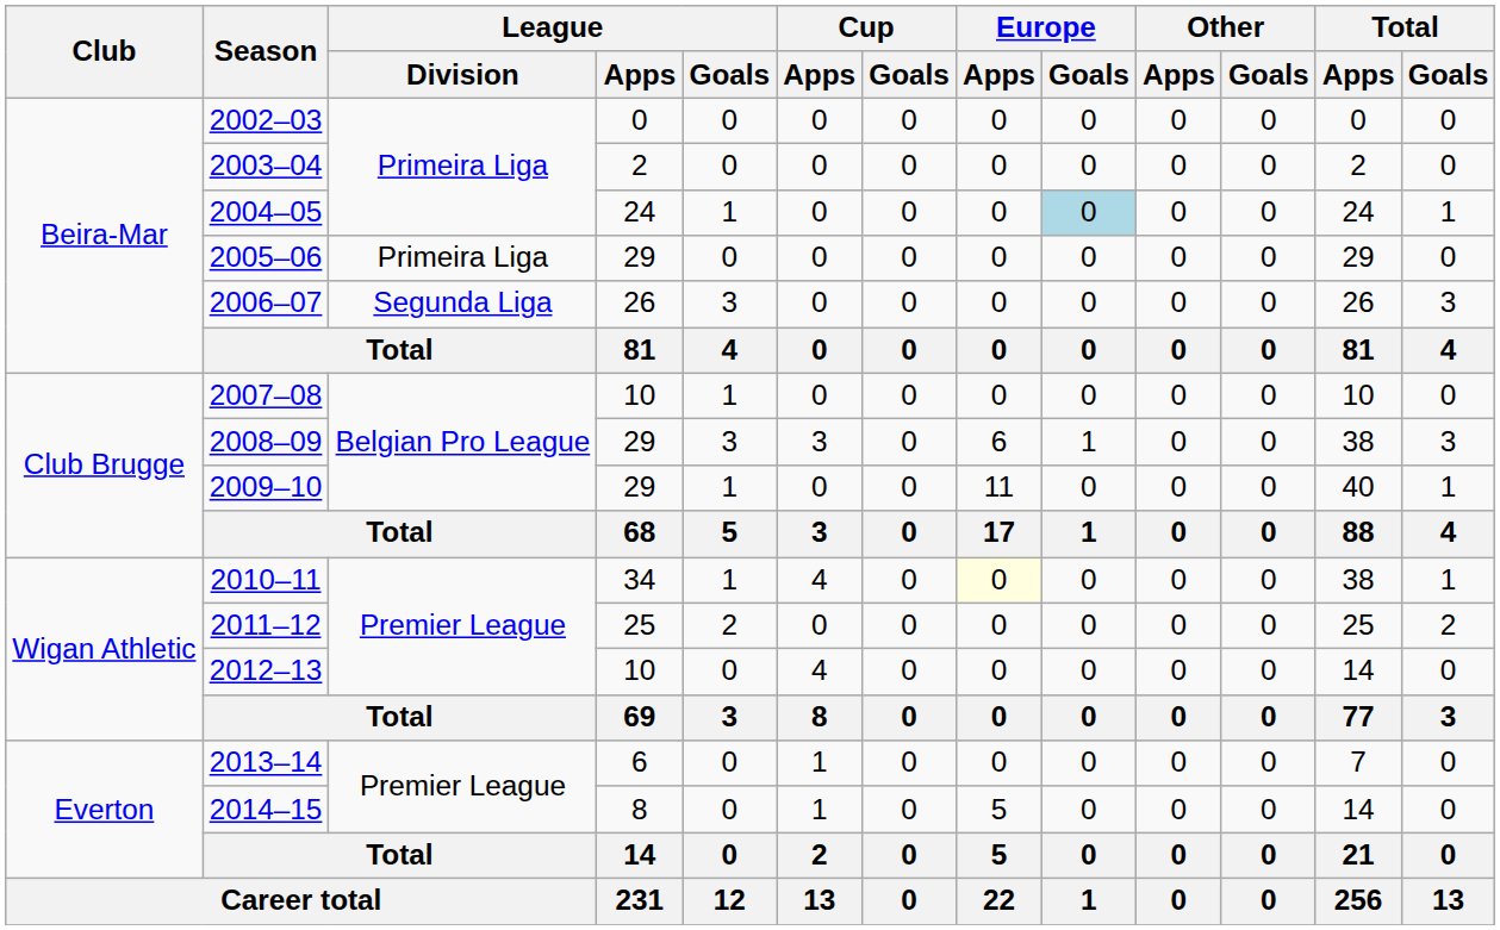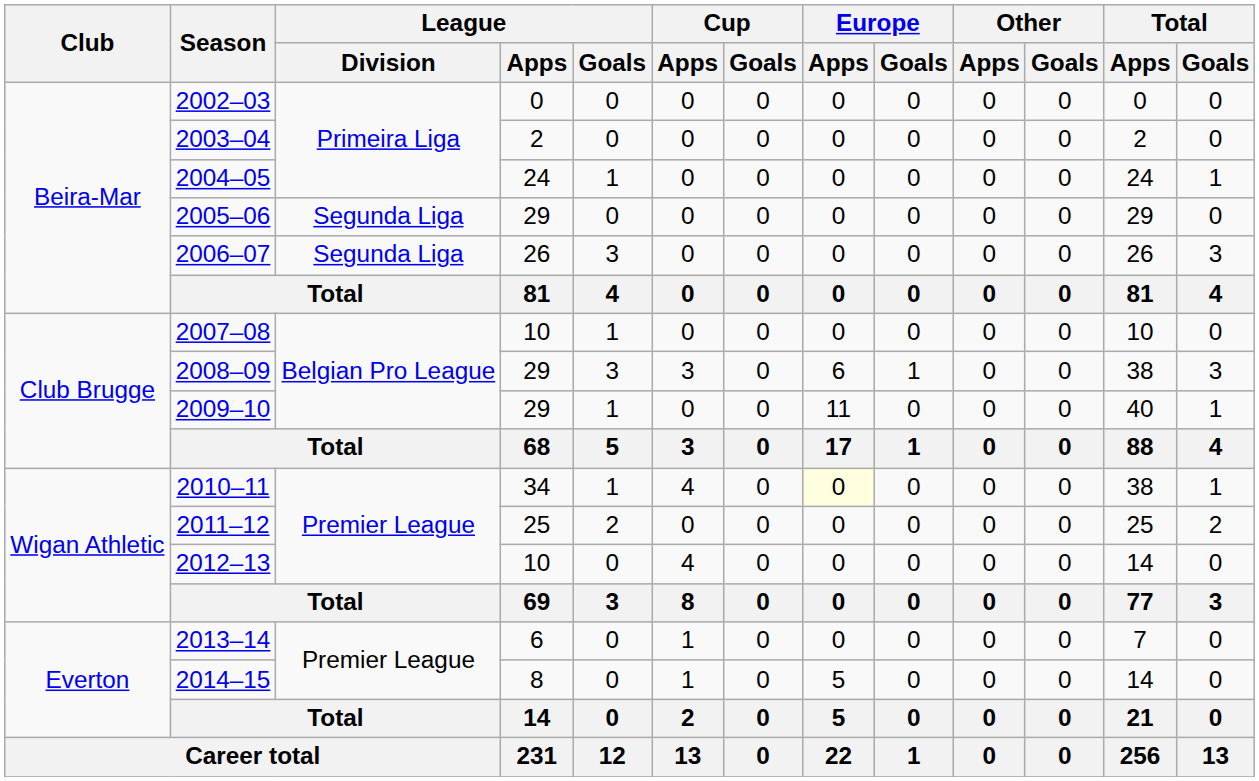 <table class="wikitable" style="text-align:center">
 <tr>
 <th rowspan="2">Club</th>
 <th rowspan="2">Season</th>
 <th colspan="3">League</th>
 <th colspan="2">Cup</th>
 <th colspan="2"><a href='#'>Europe</a></th>
 <th colspan="2">Other</th>
 <th colspan="2">Total</th>
 </tr>
 <tr>
 <th>Division</th>
 <th>Apps</th>
 <th>Goals</th>
 <th>Apps</th>
 <th>Goals</th>
 <th>Apps</th>
 <th>Goals</th>
 <th>Apps</th>
 <th>Goals</th>
 <th>Apps</th>
 <th>Goals</th>
 </tr>
 <tr>
 <td rowspan="6"><a href='#'>Beira-Mar</a></td>
 <td><a href='#'>2002–03</a></td>
 <td rowspan="3"><a href='#'>Primeira Liga</a></td>
 <td>0</td>
 <td>0</td>
 <td>0</td>
 <td>0</td>
 <td>0</td>
 <td>0</td>
 <td>0</td>
 <td>0</td>
 <td>0</td>
 <td>0</td>
 </tr>
 <tr>
 <td><a href='#'>2003–04</a></td>
 <td>2</td>
 <td>0</td>
 <td>0</td>
 <td>0</td>
 <td>0</td>
 <td>0</td>
 <td>0</td>
 <td>0</td>
 <td>2</td>
 <td>0</td>
 </tr>
 <tr>
 <td><a href='#'>2004–05</a></td>
 <td>24</td>
 <td>1</td>
 <td>0</td>
 <td>0</td>
 <td>0</td>
-<td style="background: lightblue;">0</td>
+<td>0</td>
 <td>0</td>
 <td>0</td>
 <td>24</td>
 <td>1</td>
 </tr>
 <tr>
 <td><a href='#'>2005–06</a></td>
-<td>Primeira Liga</td>
+<td><a href='#'>Segunda Liga</a></td>
 <td>29</td>
 <td>0</td>
 <td>0</td>
 <td>0</td>
 <td>0</td>
 <td>0</td>
 <td>0</td>
 <td>0</td>
 <td>29</td>
 <td>0</td>
 </tr>
 <tr>
 <td><a href='#'>2006–07</a></td>
 <td><a href='#'>Segunda Liga</a></td>
 <td>26</td>
 <td>3</td>
 <td>0</td>
 <td>0</td>
 <td>0</td>
 <td>0</td>
 <td>0</td>
 <td>0</td>
 <td>26</td>
 <td>3</td>
 </tr>
 <tr>
 <th colspan="2">Total</th>
 <th>81</th>
 <th>4</th>
 <th>0</th>
 <th>0</th>
 <th>0</th>
 <th>0</th>
 <th>0</th>
 <th>0</th>
 <th>81</th>
 <th>4</th>
 </tr>
 <tr>
 <td rowspan="4"><a href='#'>Club Brugge</a></td>
 <td><a href='#'>2007–08</a></td>
 <td rowspan="3"><a href='#'>Belgian Pro League</a></td>
 <td>10</td>
 <td>1</td>
 <td>0</td>
 <td>0</td>
 <td>0</td>
 <td>0</td>
 <td>0</td>
 <td>0</td>
 <td>10</td>
 <td>0</td>
 </tr>
 <tr>
 <td><a href='#'>2008–09</a></td>
 <td>29</td>
 <td>3</td>
 <td>3</td>
 <td>0</td>
 <td>6</td>
 <td>1</td>
 <td>0</td>
 <td>0</td>
 <td>38</td>
 <td>3</td>
 </tr>
 <tr>
 <td><a href='#'>2009–10</a></td>
 <td>29</td>
 <td>1</td>
 <td>0</td>
 <td>0</td>
 <td>11</td>
 <td>0</td>
 <td>0</td>
 <td>0</td>
 <td>40</td>
 <td>1</td>
 </tr>
 <tr>
 <th colspan="2">Total</th>
 <th>68</th>
 <th>5</th>
 <th>3</th>
 <th>0</th>
 <th>17</th>
 <th>1</th>
 <th>0</th>
 <th>0</th>
 <th>88</th>
 <th>4</th>
 </tr>
 <tr>
 <td rowspan="4"><a href='#'>Wigan Athletic</a></td>
 <td><a href='#'>2010–11</a></td>
 <td rowspan="3"><a href='#'>Premier League</a></td>
 <td>34</td>
 <td>1</td>
 <td>4</td>
 <td>0</td>
 <td style="background: lightyellow;">0</td>
 <td>0</td>
 <td>0</td>
 <td>0</td>
 <td>38</td>
 <td>1</td>
 </tr>
 <tr>
 <td><a href='#'>2011–12</a></td>
 <td>25</td>
 <td>2</td>
 <td>0</td>
 <td>0</td>
 <td>0</td>
 <td>0</td>
 <td>0</td>
 <td>0</td>
 <td>25</td>
 <td>2</td>
 </tr>
 <tr>
 <td><a href='#'>2012–13</a></td>
 <td>10</td>
 <td>0</td>
 <td>4</td>
 <td>0</td>
 <td>0</td>
 <td>0</td>
 <td>0</td>
 <td>0</td>
 <td>14</td>
 <td>0</td>
 </tr>
 <tr>
 <th colspan="2">Total</th>
 <th>69</th>
 <th>3</th>
 <th>8</th>
 <th>0</th>
 <th>0</th>
 <th>0</th>
 <th>0</th>
 <th>0</th>
 <th>77</th>
 <th>3</th>
 </tr>
 <tr>
 <td rowspan="3"><a href='#'>Everton</a></td>
 <td><a href='#'>2013–14</a></td>
 <td rowspan="2">Premier League</td>
 <td>6</td>
 <td>0</td>
 <td>1</td>
 <td>0</td>
 <td>0</td>
 <td>0</td>
 <td>0</td>
 <td>0</td>
 <td>7</td>
 <td>0</td>
 </tr>
 <tr>
 <td><a href='#'>2014–15</a></td>
 <td>8</td>
 <td>0</td>
 <td>1</td>
 <td>0</td>
 <td>5</td>
 <td>0</td>
 <td>0</td>
 <td>0</td>
 <td>14</td>
 <td>0</td>
 </tr>
 <tr>
 <th colspan="2">Total</th>
 <th>14</th>
 <th>0</th>
 <th>2</th>
 <th>0</th>
 <th>5</th>
 <th>0</th>
 <th>0</th>
 <th>0</th>
 <th>21</th>
 <th>0</th>
 </tr>
 <tr>
 <th colspan="3">Career total</th>
 <th>231</th>
 <th>12</th>
 <th>13</th>
 <th>0</th>
 <th>22</th>
 <th>1</th>
 <th>0</th>
 <th>0</th>
 <th>256</th>
 <th>13</th>
 </tr>
 </table>
